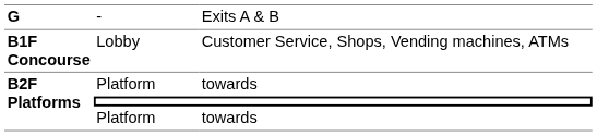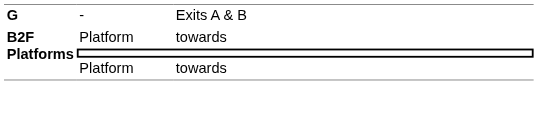 <table border=0 cellspacing=0 cellpadding=3>
 <tr>
 <td style="border-top:solid 1px gray;" width=50 valign=top><strong>G</strong></td>
 <td style="border-top:solid 1px gray;" width=100 valign=top>-</td>
 <td style="border-top:solid 1px gray;" width=390 valign=top>Exits A & B</td>
-</tr>
-<tr>
-<td style="border-bottom:solid 1px gray; border-top:solid 1px gray;" valign=top width=50><strong>B1F<br>Concourse</strong></td>
-<td style="border-bottom:solid 1px gray; border-top:solid 1px gray;" valign=top width=100>Lobby</td>
-<td style="border-bottom:solid 1px gray; border-top:solid 1px gray;" valign=top width=390>Customer Service, Shops, Vending machines, ATMs</td>
 </tr>
 <tr>
 <td style="border-bottom:solid 1px gray;" rowspan=3 valign=top><strong>B2F<br>Platforms</strong></td>
 <td>Platform</td>
 <td>  towards  </td>
 </tr>
 <tr>
 <td style="border-right:solid 2px black;border-left:solid 2px black;border-top:solid 2px black;border-bottom:solid 2px black;text-align:center;" colspan=2></td>
 </tr>
 <tr>
 <td style="border-bottom:solid 1px gray;">Platform</td>
 <td style="border-bottom:solid 1px gray;">  towards   </td>
 </tr>
 </table>
